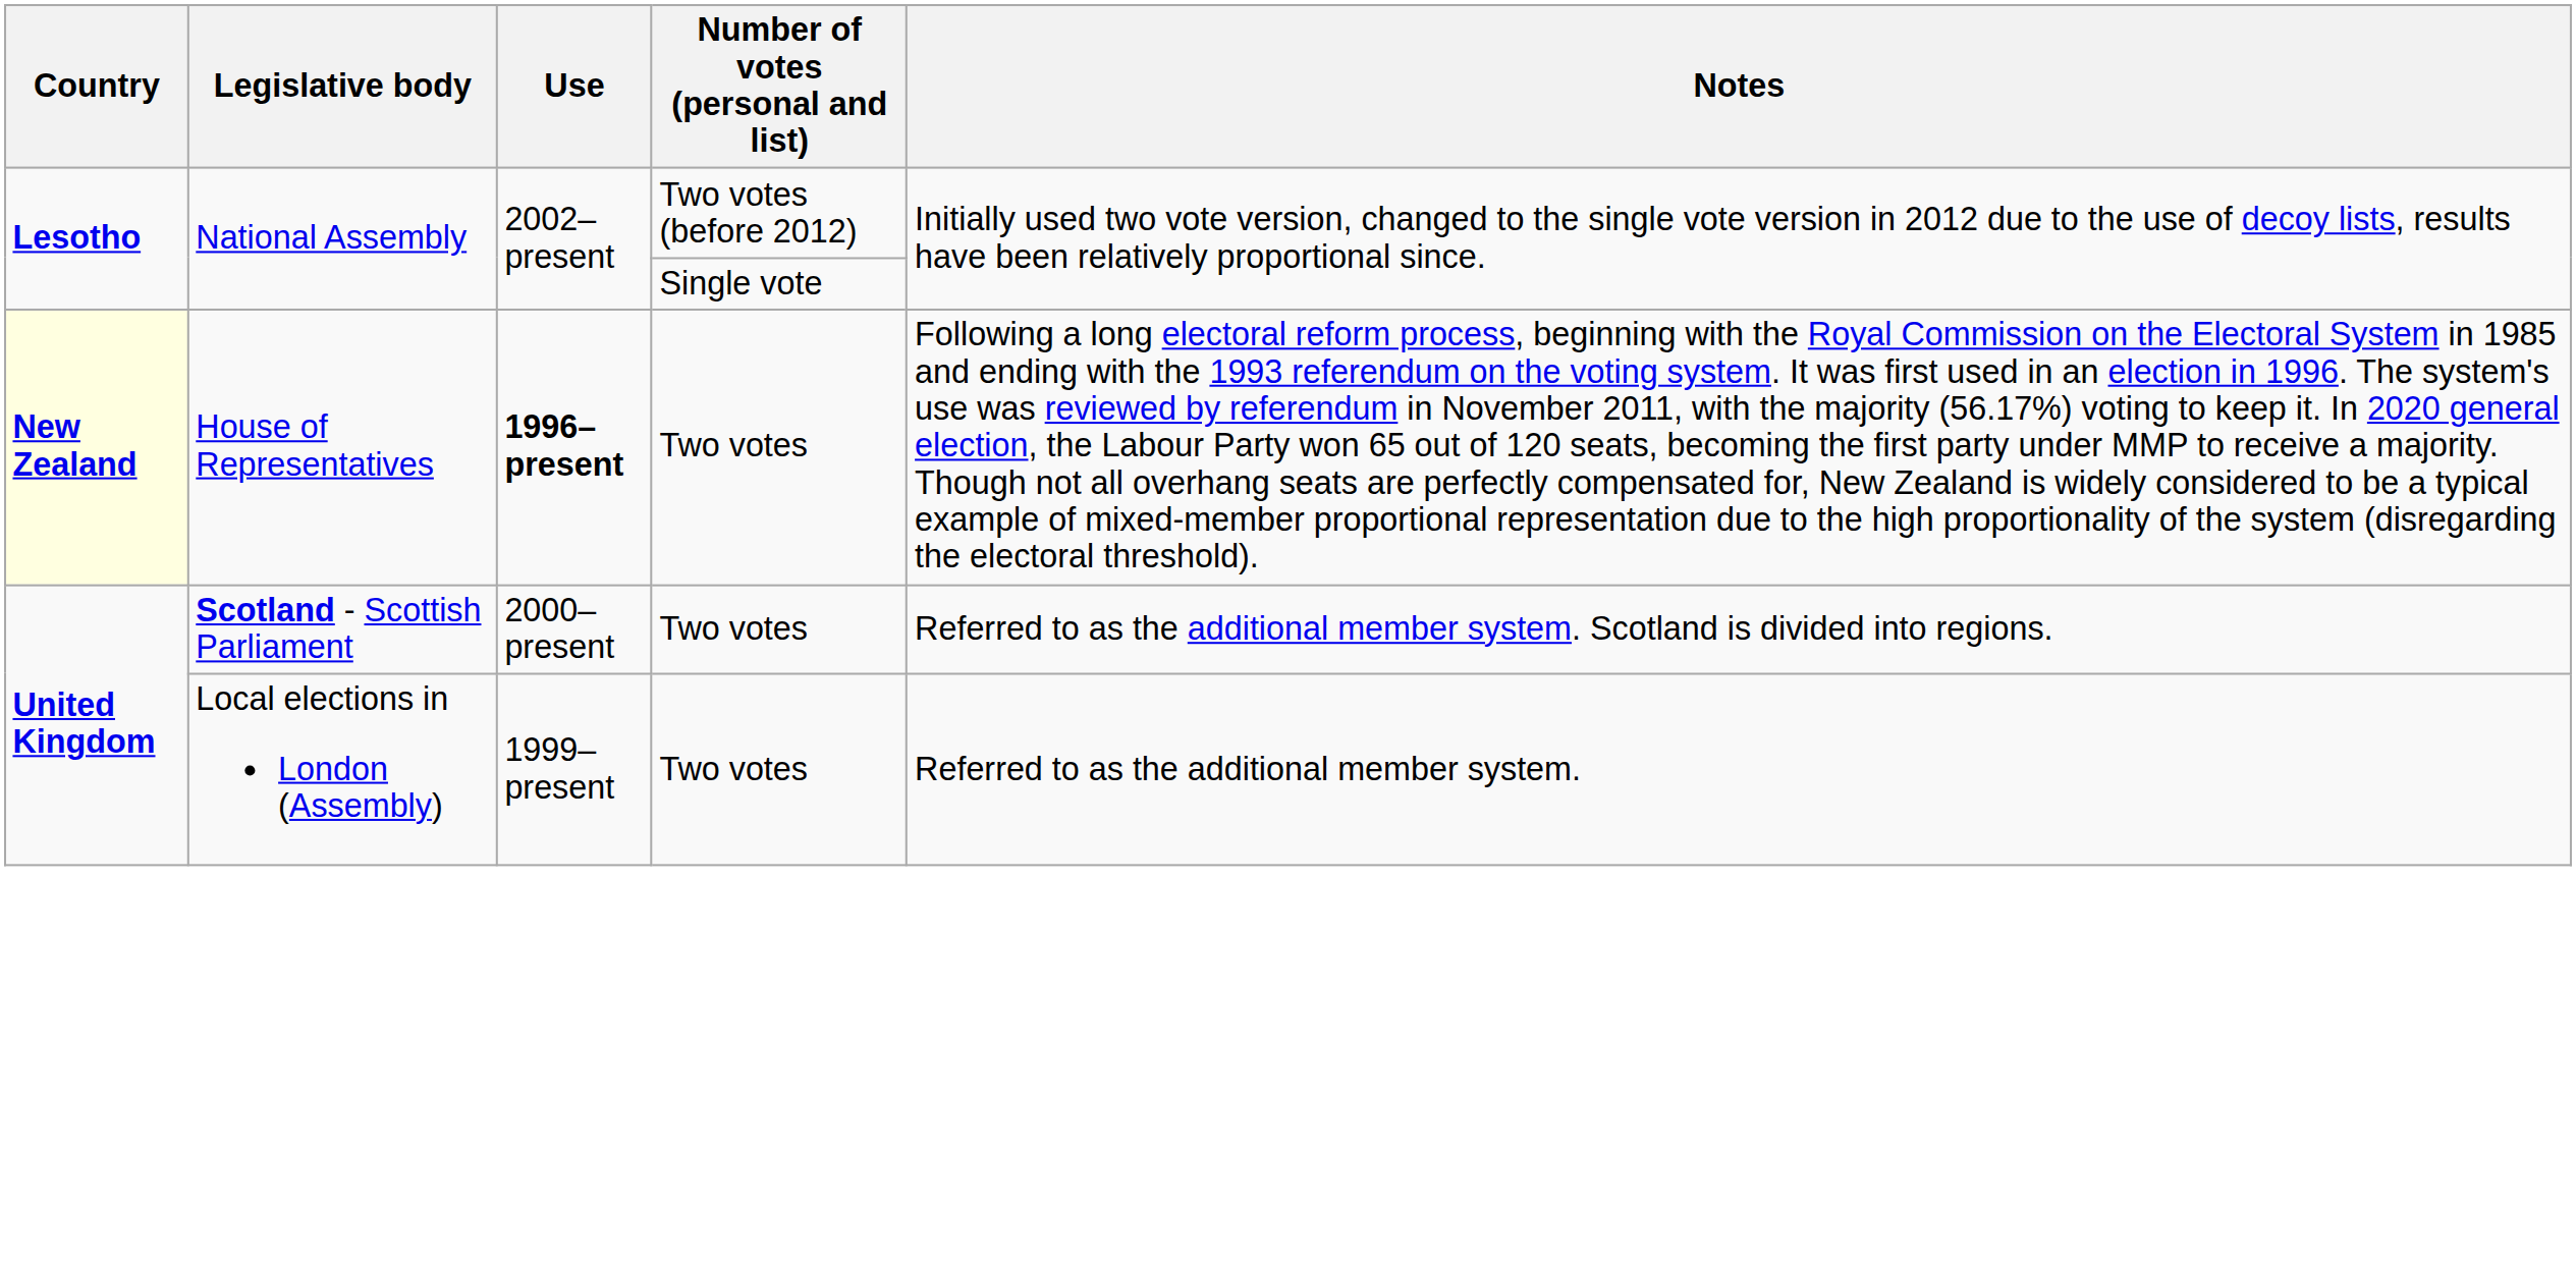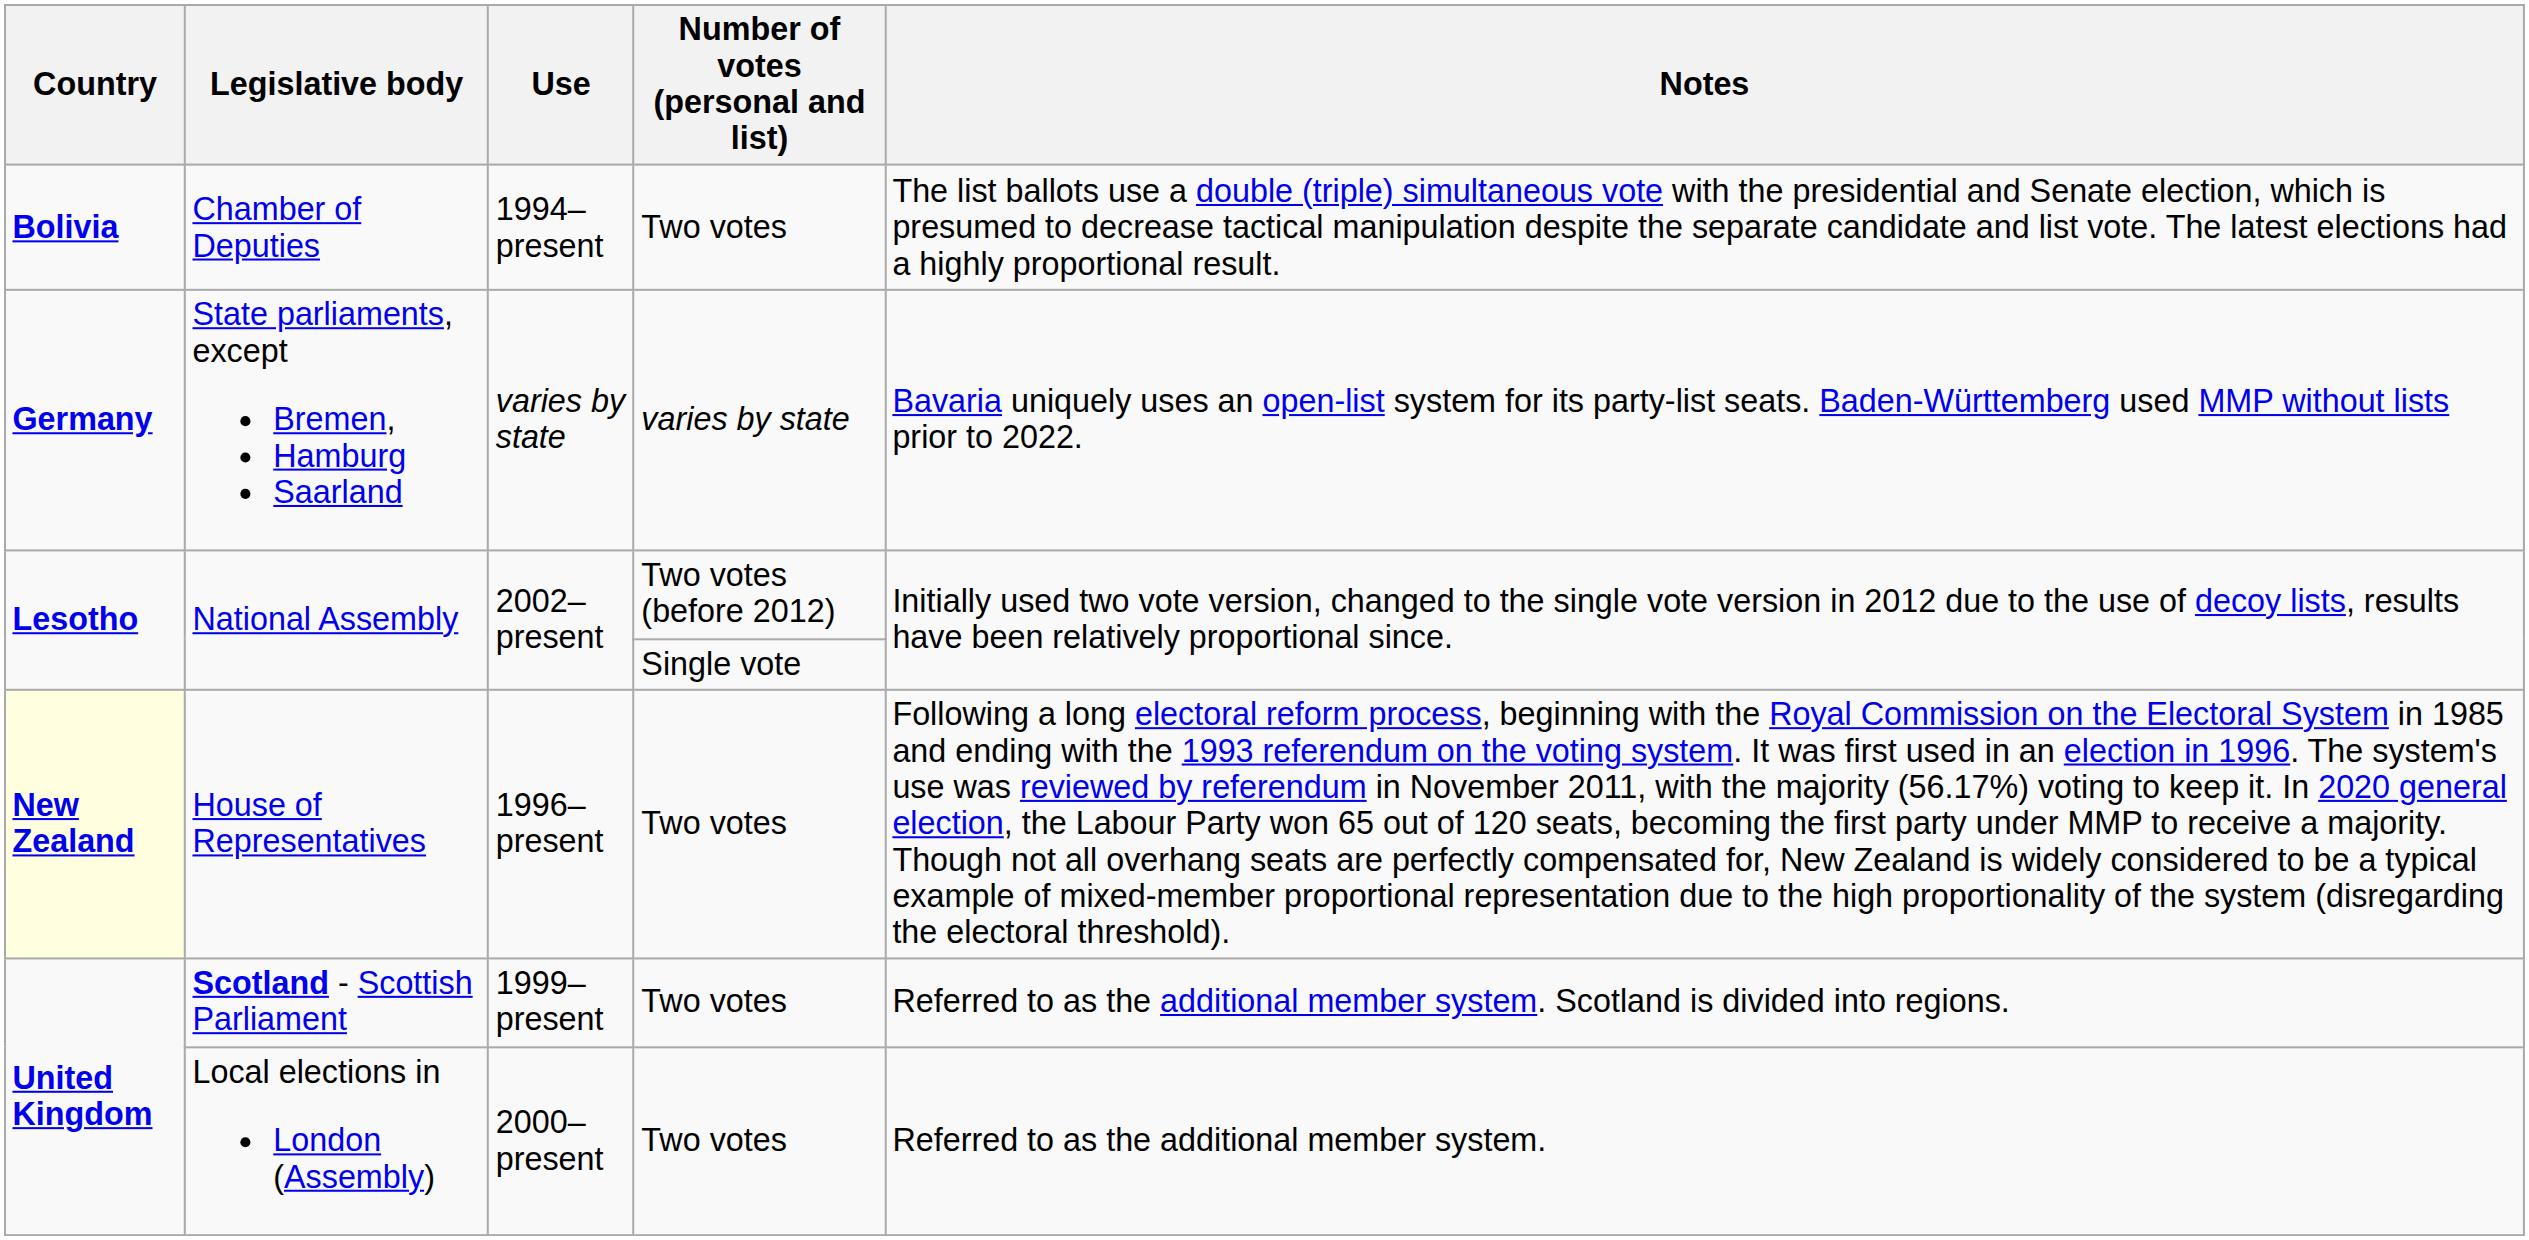 <table class="wikitable">
 <tr>
 <th>Country</th>
 <th>Legislative body</th>
 <th>Use</th>
 <th>Number of votes (personal and list)</th>
 <th>Notes</th>
+</tr>
+<tr>
+<td><strong></strong> <strong><a href='#'>Bolivia</a></strong></td>
+<td><a href='#'>Chamber of Deputies</a></td>
+<td>1994–present</td>
+<td>Two votes</td>
+<td>The list ballots use a <a href='#'>double (triple) simultaneous vote</a> with the presidential and Senate election, which is presumed to decrease tactical manipulation despite the separate candidate and list vote. The latest elections had a highly proportional result.</td>
+</tr>
+<tr>
+<td><strong></strong> <strong><a href='#'>Germany</a></strong></td>
+<td><a href='#'>State parliaments</a>, except<br><ul><li><strong></strong> <a href='#'>Bremen</a>,</li><li><strong></strong> <a href='#'>Hamburg</a></li><li><strong></strong> <a href='#'>Saarland</a></li></ul></td>
+<td><em>varies by state</em></td>
+<td><em>varies by state</em></td>
+<td><a href='#'>Bavaria</a> uniquely uses an <a href='#'>open-list</a> system for its party-list seats. <a href='#'>Baden-Württemberg</a> used <a href='#'>MMP without lists</a> prior to 2022.</td>
 </tr>
 <tr>
 <td rowspan="2"><strong> <a href='#'>Lesotho</a></strong></td>
 <td rowspan="2"><a href='#'>National Assembly</a></td>
 <td rowspan="2">2002–present</td>
 <td>Two votes (before 2012)</td>
 <td rowspan="2">Initially used two vote version, changed to the single vote version in 2012 due to the use of <a href='#'>decoy lists</a>, results have been relatively proportional since.</td>
 </tr>
 <tr>
 <td>Single vote</td>
 </tr>
 <tr>
 <td style="background: lightyellow;"><strong> <a href='#'>New Zealand</a></strong></td>
 <td><a href='#'>House of Representatives</a></td>
-<td><strong>1996–present</strong></td>
+<td>1996–present</td>
 <td>Two votes</td>
 <td>Following a long <a href='#'>electoral reform process</a>, beginning with the <a href='#'>Royal Commission on the Electoral System</a> in 1985 and ending with the <a href='#'>1993 referendum on the voting system</a>. It was first used in an <a href='#'>election in 1996</a>. The system's use was <a href='#'>reviewed by referendum</a> in November 2011, with the majority (56.17%) voting to keep it. In <a href='#'>2020 general election</a>, the Labour Party won 65 out of 120 seats, becoming the first party under MMP to receive a majority.<br>Though not all overhang seats are perfectly compensated for, New Zealand is widely considered to be a typical example of mixed-member proportional representation due to the high proportionality of the system (disregarding the electoral threshold).</td>
 </tr>
 <tr>
 <td rowspan="2"><strong></strong> <strong><a href='#'>United Kingdom</a></strong></td>
 <td><strong></strong> <strong><a href='#'>Scotland</a></strong> - <a href='#'>Scottish Parliament</a></td>
-<td>2000–present</td>
+<td>1999–present</td>
 <td>Two votes</td>
 <td>Referred to as the <a href='#'>additional member system</a>. Scotland is divided into regions.</td>
 </tr>
 <tr>
 <td>Local elections in<br><ul><li><strong></strong> <a href='#'>London</a> (<a href='#'>Assembly</a>)</li></ul></td>
-<td>1999–present</td>
+<td>2000–present</td>
 <td>Two votes</td>
 <td>Referred to as the additional member system.</td>
 </tr>
 </table>
